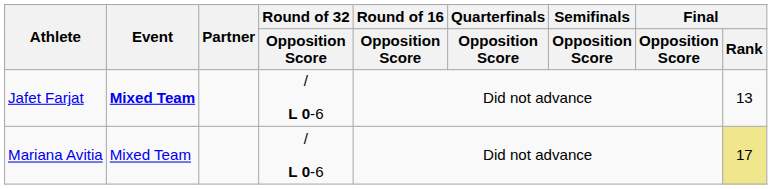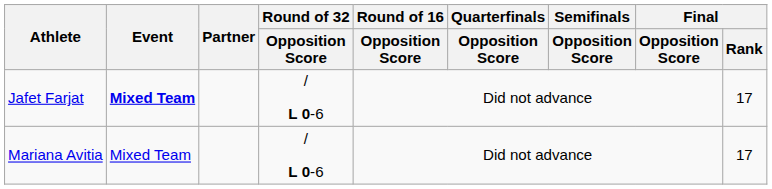 <table class="wikitable" border="1" style="font-size:90%">
 <tr>
 <th rowspan=2>Athlete</th>
 <th rowspan=2>Event</th>
 <th rowspan=2>Partner</th>
 <th>Round of 32</th>
 <th>Round of 16</th>
 <th>Quarterfinals</th>
 <th>Semifinals</th>
 <th colspan=2>Final</th>
 </tr>
 <tr>
 <th>Opposition<br>Score</th>
 <th>Opposition<br>Score</th>
 <th>Opposition<br>Score</th>
 <th>Opposition<br>Score</th>
 <th>Opposition<br>Score</th>
 <th>Rank</th>
 </tr>
 <tr>
 <td><a href='#'>Jafet Farjat</a></td>
 <td><strong><a href='#'>Mixed Team</a></strong></td>
 <td></td>
 <td align=center>/ <br>  <br> <strong>L</strong> <strong>0</strong>-6</td>
 <td colspan=4 align=center>Did not advance</td>
-<td align=center>13</td>
+<td align=center>17</td>
 </tr>
 <tr>
 <td><a href='#'>Mariana Avitia</a></td>
 <td><a href='#'>Mixed Team</a></td>
 <td></td>
 <td align=center>/ <br>  <br> <strong>L</strong> <strong>0</strong>-6</td>
 <td colspan=4 align=center>Did not advance</td>
-<td align=center style="background: khaki;">17</td>
+<td align=center>17</td>
 </tr>
 </table>
